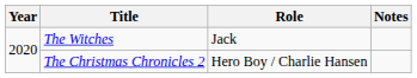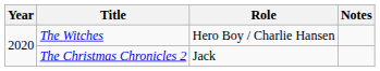 <table class="wikitable sortable">
 <tr>
 <th>Year</th>
 <th>Title</th>
 <th>Role</th>
 <th class="unsortable">Notes</th>
 </tr>
 <tr>
 <td rowspan="2">2020</td>
 <td><em><a href='#'>The Witches</a></em></td>
-<td>Jack</td>
+<td>Hero Boy / Charlie Hansen</td>
 <td></td>
 </tr>
 <tr>
 <td><em><a href='#'>The Christmas Chronicles 2</a></em></td>
-<td>Hero Boy / Charlie Hansen</td>
+<td>Jack</td>
 <td></td>
 </tr>
 </table>
